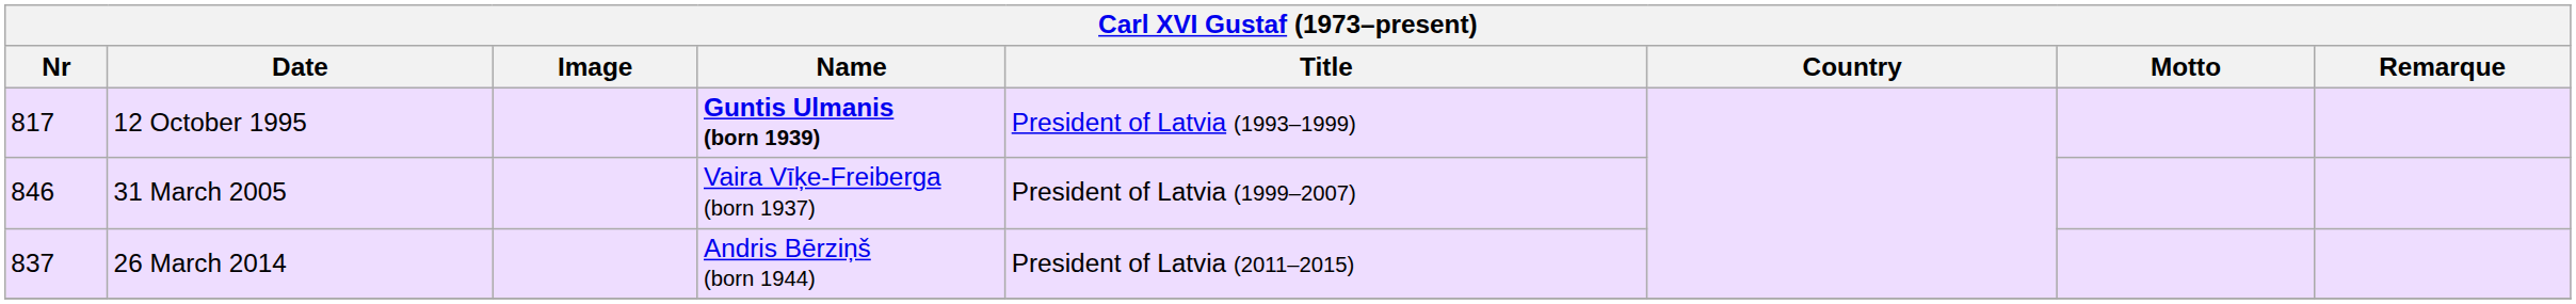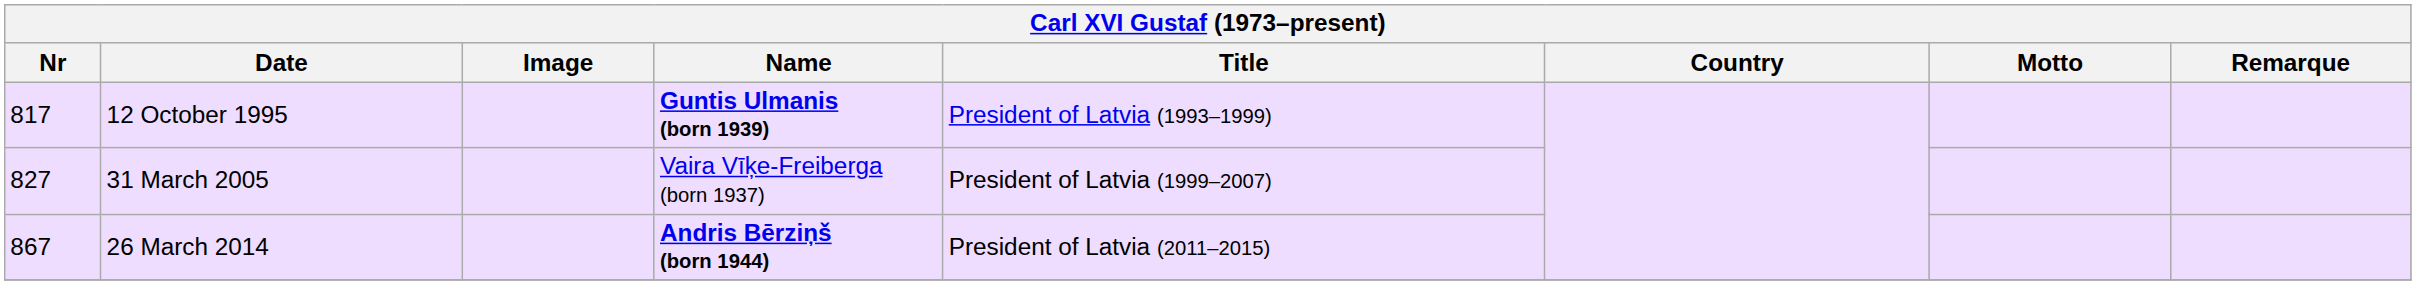 <table class="wikitable" width=100%>
 <tr>
 <th colspan=8><a href='#'>Carl XVI Gustaf</a> (1973–present)</th>
 </tr>
 <tr>
 <th width=4%>Nr</th>
 <th width=15%>Date</th>
 <th width=8%>Image</th>
 <th width=12%>Name</th>
 <th>Title</th>
 <th width=16%>Country</th>
 <th width=10%>Motto</th>
 <th width=10%>Remarque</th>
 </tr>
 <tr bgcolor="#EEDDFF">
 <td>817</td>
 <td>12 October 1995</td>
 <td></td>
 <td><strong><a href='#'>Guntis Ulmanis</a> <br><small>(born 1939)</small></strong></td>
 <td><a href='#'>President of Latvia</a> <small>(1993–1999)</small></td>
 <td rowspan="3"></td>
 <td></td>
 <td></td>
 </tr>
 <tr bgcolor="#EEDDFF">
-<td>846</td>
+<td>827</td>
 <td>31 March 2005</td>
 <td></td>
 <td><a href='#'>Vaira Vīķe-Freiberga</a> <br><small>(born 1937)</small></td>
 <td>President of Latvia <small>(1999–2007)</small></td>
 <td></td>
 <td style="text-align:center;"></td>
 </tr>
 <tr bgcolor="#EEDDFF">
-<td>837</td>
+<td>867</td>
 <td>26 March 2014</td>
 <td></td>
-<td><a href='#'>Andris Bērziņš</a> <br><small>(born 1944)</small></td>
+<td><strong><a href='#'>Andris Bērziņš</a> <br><small>(born 1944)</small></strong></td>
 <td>President of Latvia <small>(2011–2015)</small></td>
 <td></td>
 <td></td>
 </tr>
 <tr>
 </tr>
 </table>
